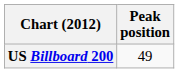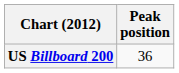 <table class="wikitable plainrowheaders" style="text-align:center">
 <tr>
 <th scope="col">Chart (2012)</th>
 <th scope="col">Peak<br>position</th>
 </tr>
 <tr>
 <th scope="row">US <a href='#'><em>Billboard</em> 200</a></th>
-<td>49</td>
+<td>36</td>
 </tr>
 </table>
